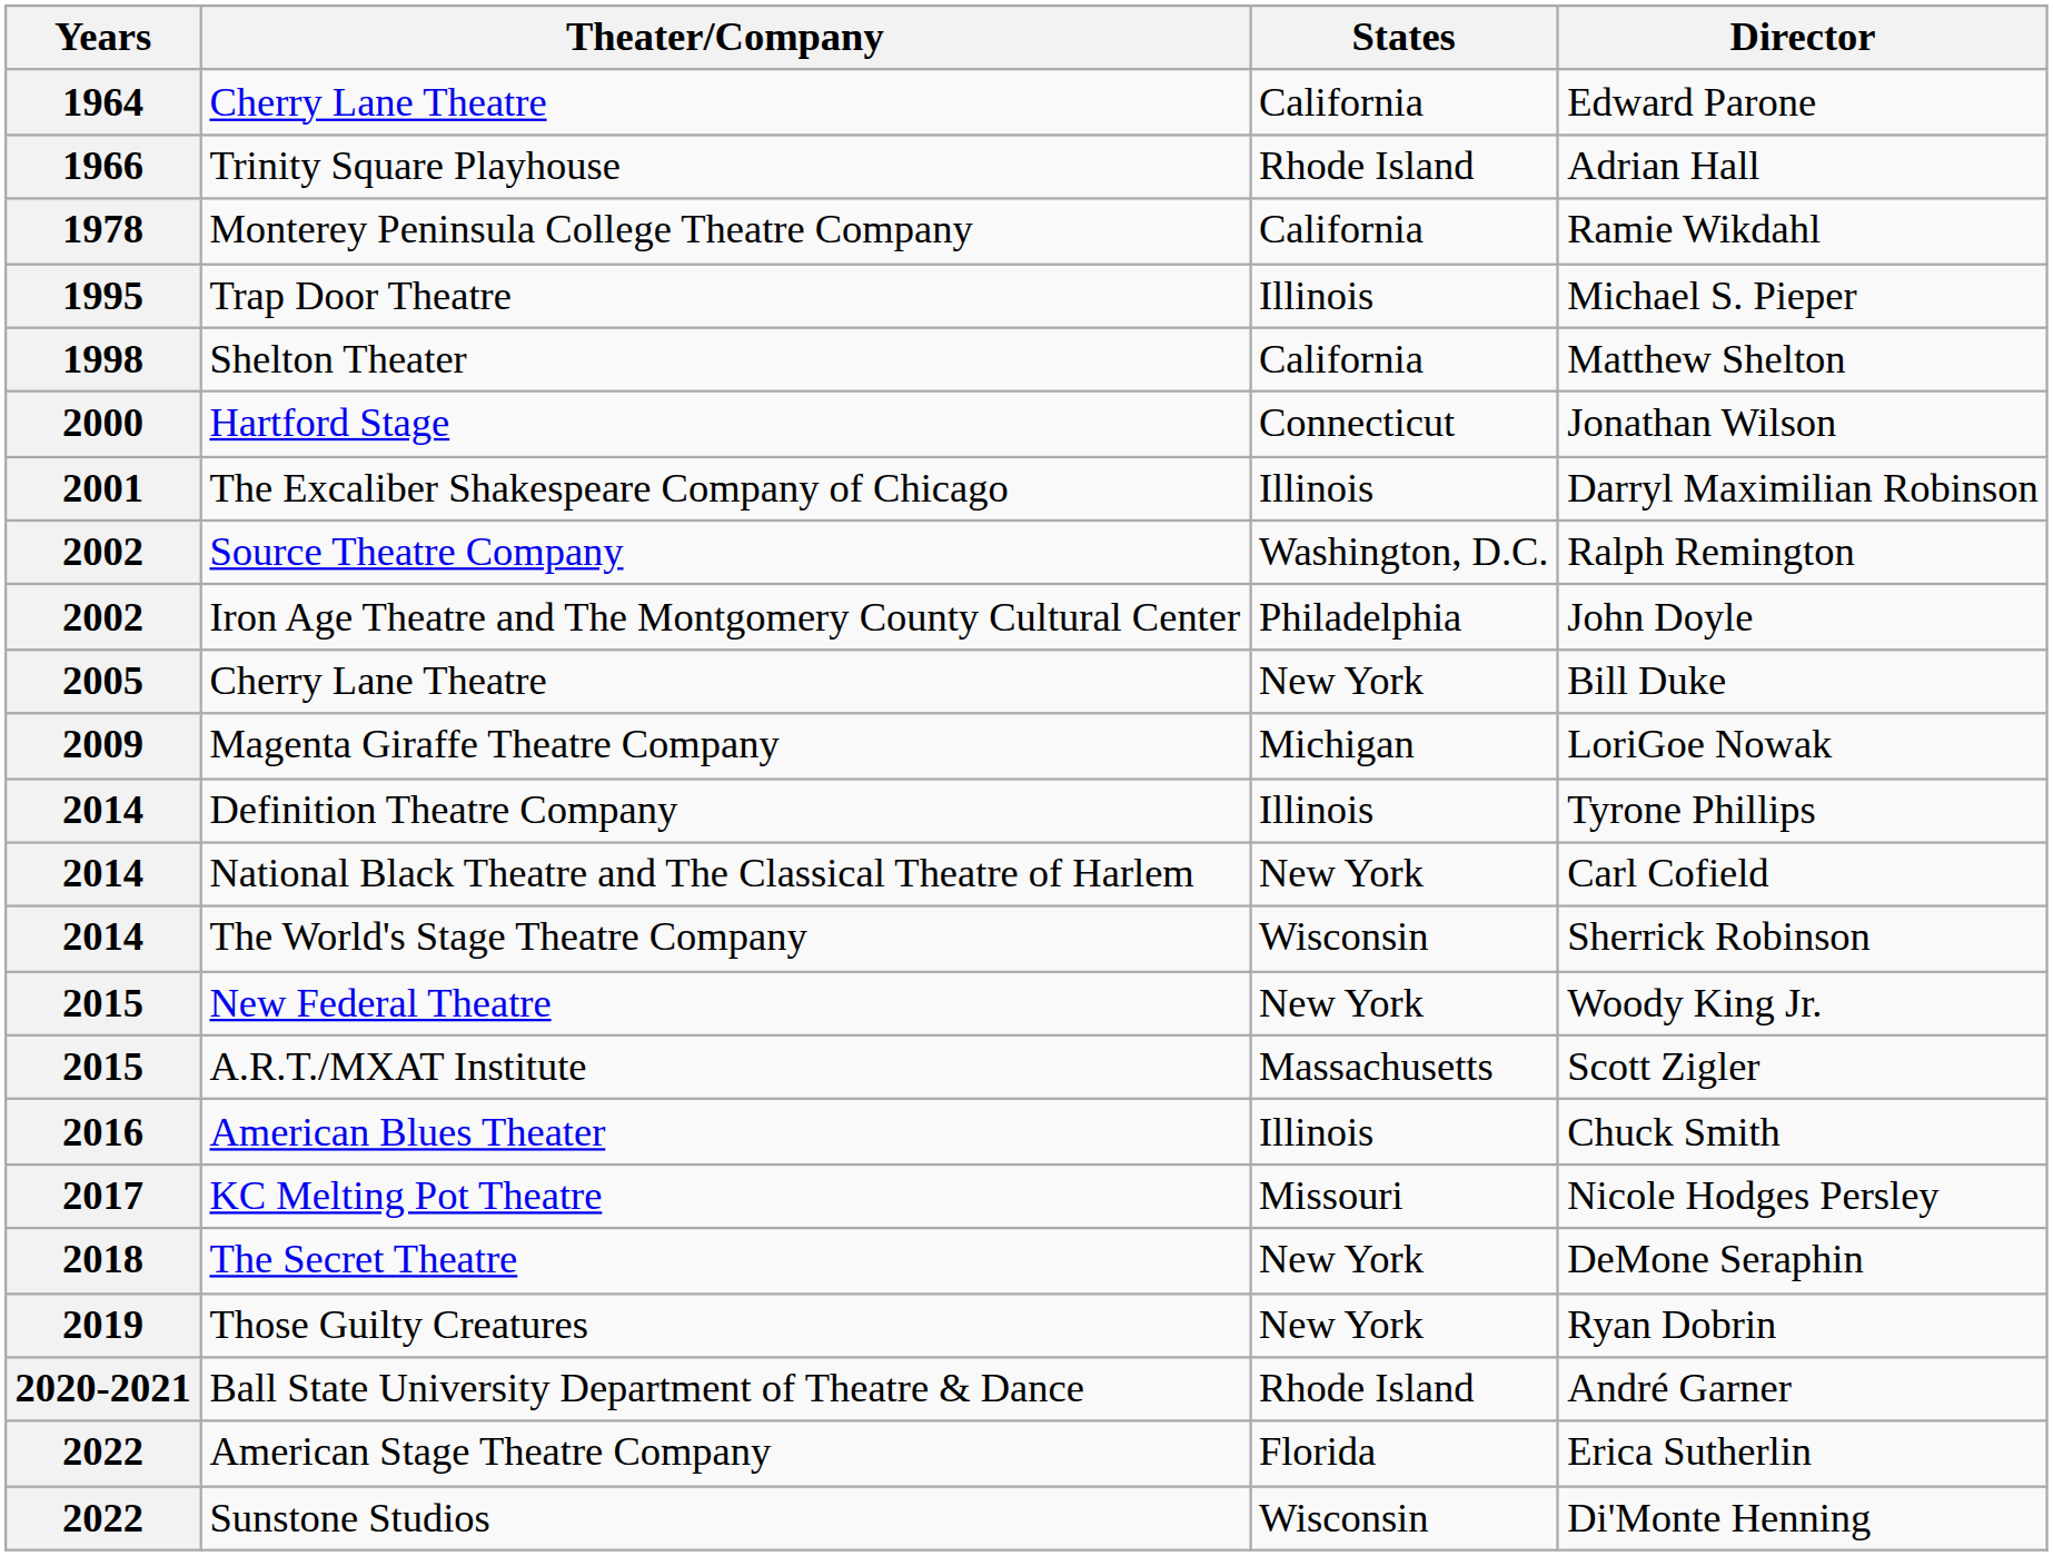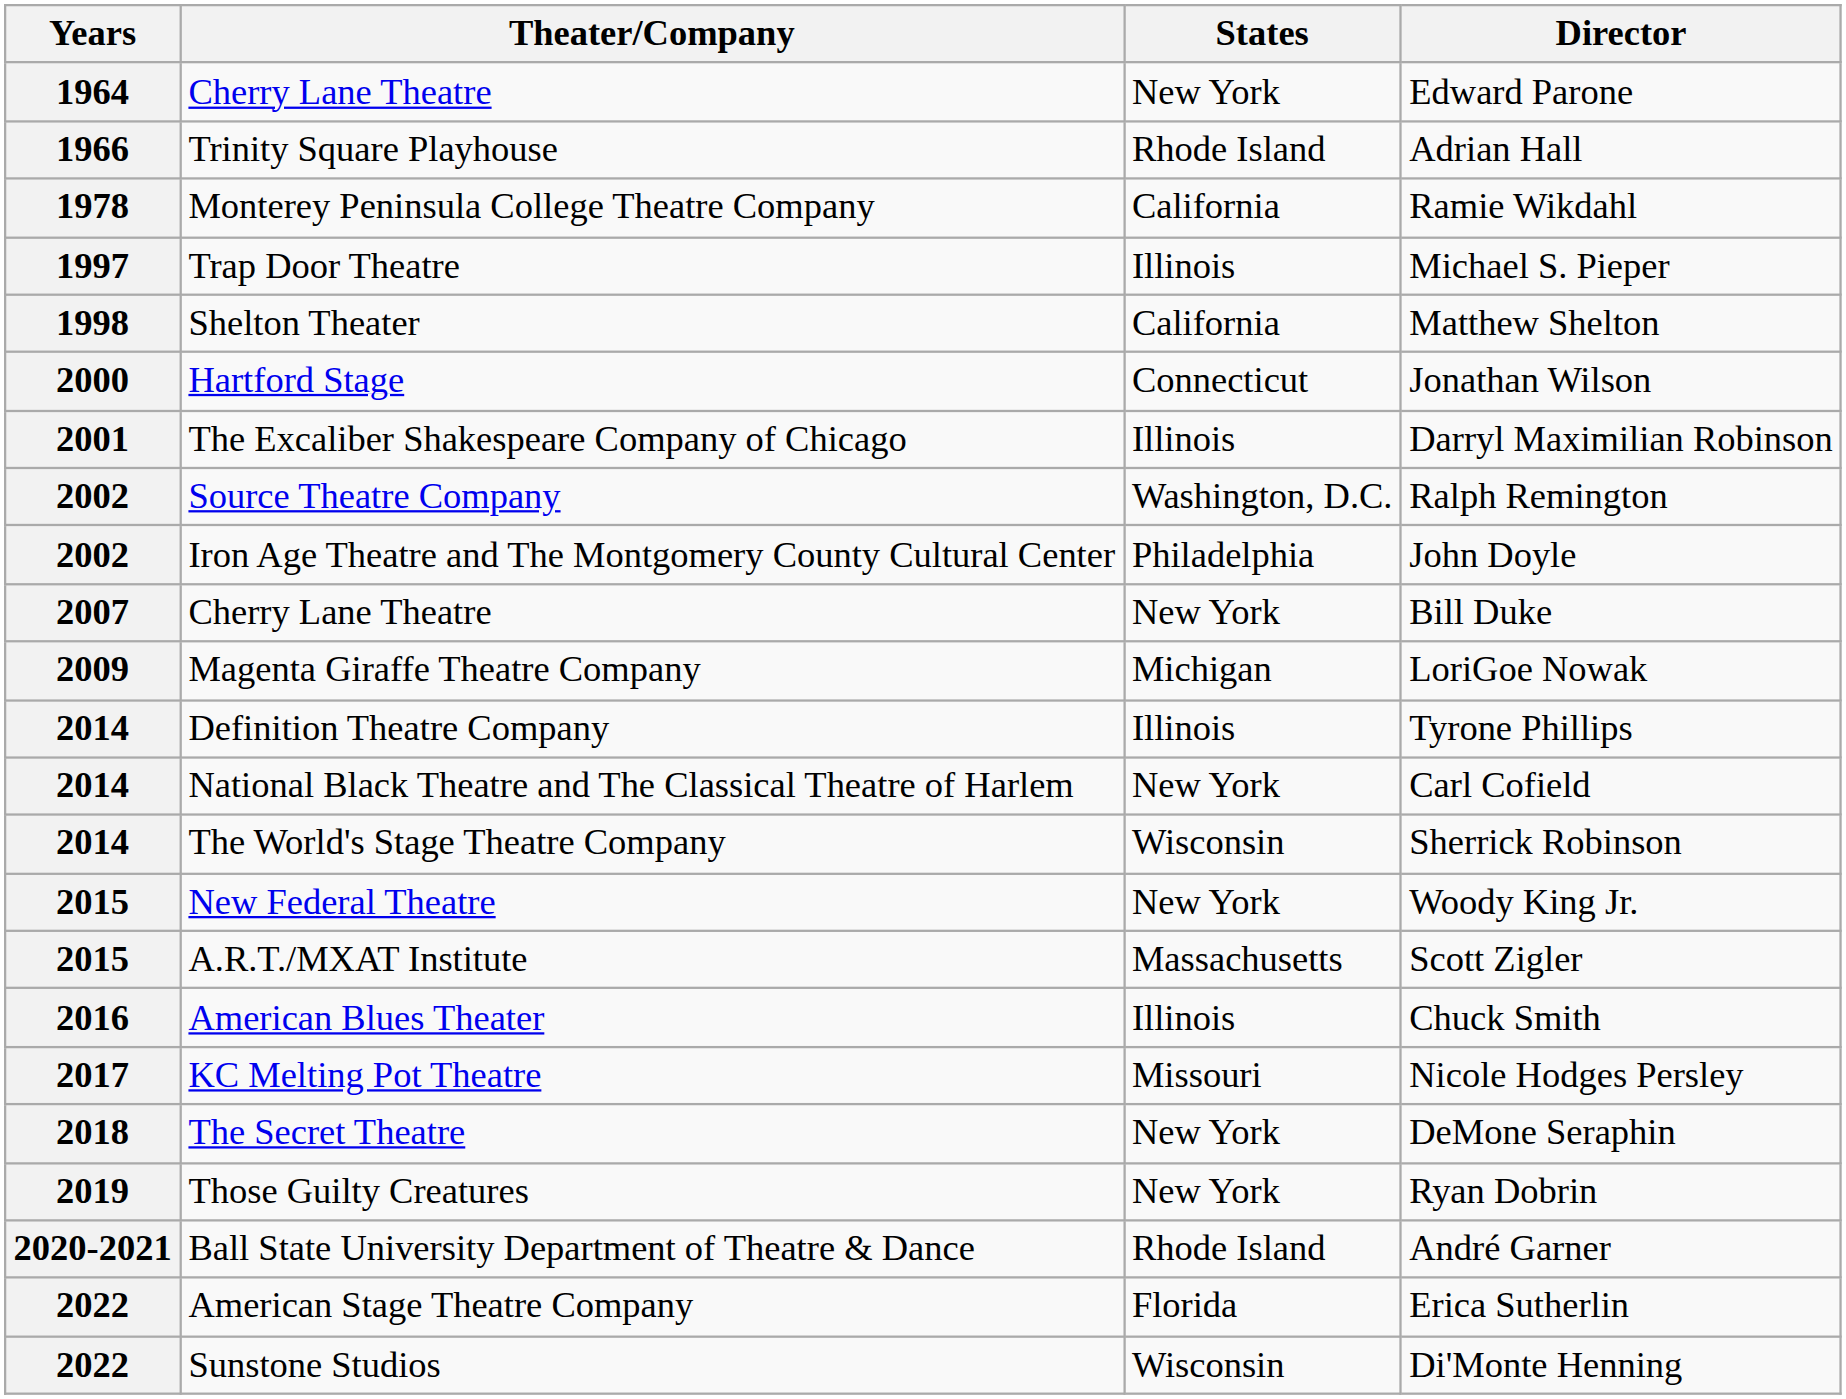 <table class="wikitable" style="width:1000;">
 <tr>
 <th><strong>Years</strong></th>
 <th>Theater/Company</th>
 <th>States</th>
 <th>Director</th>
 </tr>
 <tr>
 <th>1964</th>
 <td><a href='#'>Cherry Lane Theatre</a></td>
-<td>California</td>
+<td>New York</td>
 <td>Edward Parone</td>
 </tr>
 <tr>
 <th>1966</th>
 <td>Trinity Square Playhouse</td>
 <td>Rhode Island</td>
 <td>Adrian Hall</td>
 </tr>
 <tr>
 <th>1978</th>
 <td>Monterey Peninsula College Theatre Company</td>
 <td>California</td>
 <td>Ramie Wikdahl</td>
 </tr>
 <tr>
-<th>1995</th>
+<th>1997</th>
 <td>Trap Door Theatre</td>
 <td>Illinois</td>
 <td>Michael S. Pieper</td>
 </tr>
 <tr>
 <th>1998</th>
 <td>Shelton Theater</td>
 <td colspan="1">California</td>
 <td>Matthew Shelton</td>
 </tr>
 <tr>
 <th>2000</th>
 <td><a href='#'>Hartford Stage</a></td>
 <td>Connecticut</td>
 <td>Jonathan Wilson</td>
 </tr>
 <tr>
 <th>2001</th>
 <td>The Excaliber Shakespeare Company of Chicago</td>
 <td>Illinois</td>
 <td>Darryl Maximilian Robinson</td>
 </tr>
 <tr>
 <th>2002</th>
 <td><a href='#'>Source Theatre Company</a></td>
 <td>Washington, D.C.</td>
 <td>Ralph Remington</td>
 </tr>
 <tr>
 <th>2002</th>
 <td>Iron Age Theatre and The Montgomery County Cultural Center</td>
 <td>Philadelphia</td>
 <td>John Doyle</td>
 </tr>
 <tr>
-<th>2005</th>
+<th>2007</th>
 <td>Cherry Lane Theatre</td>
 <td colspan="1">New York</td>
 <td>Bill Duke</td>
 </tr>
 <tr>
 <th>2009</th>
 <td>Magenta Giraffe Theatre Company</td>
 <td>Michigan</td>
 <td>LoriGoe Nowak</td>
 </tr>
 <tr>
 <th>2014</th>
 <td>Definition Theatre Company</td>
 <td>Illinois</td>
 <td>Tyrone Phillips</td>
 </tr>
 <tr>
 <th>2014</th>
 <td>National Black Theatre and The Classical Theatre of Harlem</td>
 <td>New York</td>
 <td>Carl Cofield</td>
 </tr>
 <tr>
 <th>2014</th>
 <td>The World's Stage Theatre Company</td>
 <td>Wisconsin</td>
 <td>Sherrick Robinson</td>
 </tr>
 <tr>
 <th>2015</th>
 <td><a href='#'>New Federal Theatre</a></td>
 <td>New York</td>
 <td>Woody King Jr.</td>
 </tr>
 <tr>
 <th>2015</th>
 <td>A.R.T./MXAT Institute</td>
 <td>Massachusetts</td>
 <td>Scott Zigler</td>
 </tr>
 <tr>
 <th>2016</th>
 <td><a href='#'>American Blues Theater</a></td>
 <td>Illinois</td>
 <td>Chuck Smith</td>
 </tr>
 <tr>
 <th>2017</th>
 <td><a href='#'>KC Melting Pot Theatre</a></td>
 <td>Missouri</td>
 <td>Nicole Hodges Persley</td>
 </tr>
 <tr>
 <th>2018</th>
 <td><a href='#'>The Secret Theatre</a></td>
 <td>New York</td>
 <td>DeMone Seraphin</td>
 </tr>
 <tr>
 <th>2019</th>
 <td>Those Guilty Creatures</td>
 <td>New York</td>
 <td>Ryan Dobrin</td>
 </tr>
 <tr>
 <th>2020-2021</th>
 <td>Ball State University Department of Theatre & Dance</td>
 <td>Rhode Island</td>
 <td>André Garner</td>
 </tr>
 <tr>
 <th>2022</th>
 <td>American Stage Theatre Company</td>
 <td>Florida</td>
 <td>Erica Sutherlin</td>
 </tr>
 <tr>
 <th>2022</th>
 <td>Sunstone Studios</td>
 <td>Wisconsin</td>
 <td>Di'Monte Henning</td>
 </tr>
 </table>
